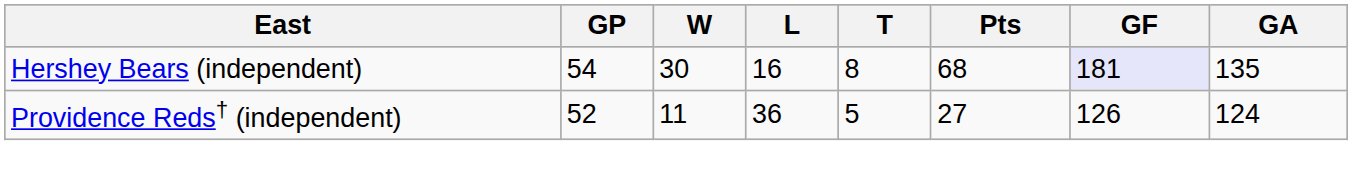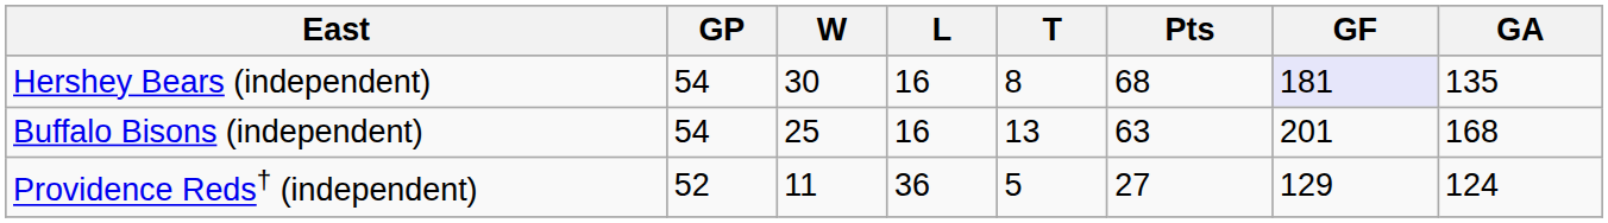 <table class="wikitable">
 <tr>
 <th bgcolor="#DDDDFF" width="30%">East</th>
 <th bgcolor="#DDDDFF" width="5%">GP</th>
 <th bgcolor="#DDDDFF" width="5%">W</th>
 <th bgcolor="#DDDDFF" width="5%">L</th>
 <th bgcolor="#DDDDFF" width="5%">T</th>
 <th bgcolor="#DDDDFF" width="7.5%">Pts</th>
 <th bgcolor="#DDDDFF" width="7.5%">GF</th>
 <th bgcolor="#DDDDFF" width="7.5%">GA</th>
 </tr>
 <tr>
 <td><a href='#'>Hershey Bears</a> (independent)</td>
 <td>54</td>
 <td>30</td>
 <td>16</td>
 <td>8</td>
 <td>68</td>
 <td style="background: lavender;">181</td>
 <td>135</td>
 </tr>
 <tr>
+<td><a href='#'>Buffalo Bisons</a> (independent)</td>
+<td>54</td>
+<td>25</td>
+<td>16</td>
+<td>13</td>
+<td>63</td>
+<td>201</td>
+<td>168</td>
+</tr>
+<tr>
 <td><a href='#'>Providence Reds</a><sup>†</sup> (independent)</td>
 <td>52</td>
 <td>11</td>
 <td>36</td>
 <td>5</td>
 <td>27</td>
-<td>126</td>
+<td>129</td>
 <td>124</td>
 </tr>
 </table>
